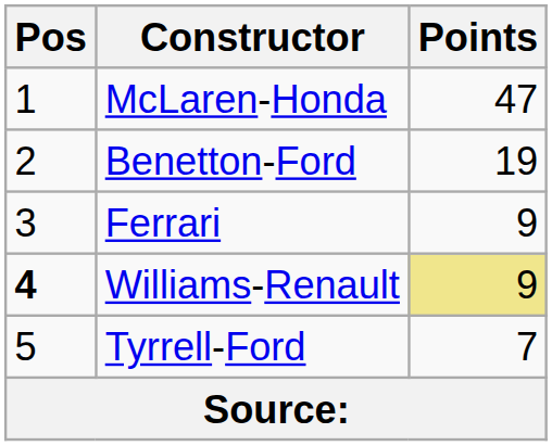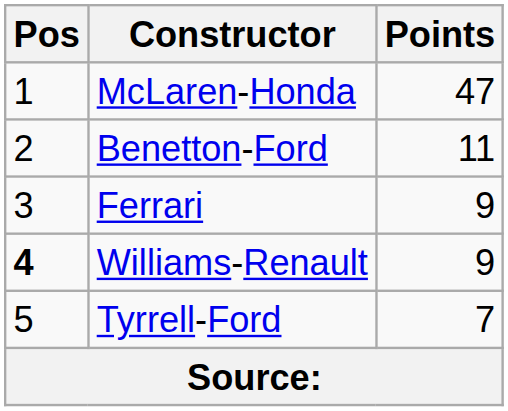 <table class="wikitable" style="font-size: 95%;">
 <tr>
 <th>Pos</th>
 <th>Constructor</th>
 <th>Points</th>
 </tr>
 <tr>
 <td>1</td>
 <td> <a href='#'>McLaren</a>-<a href='#'>Honda</a></td>
 <td align=right>47</td>
 </tr>
 <tr>
 <td>2</td>
 <td> <a href='#'>Benetton</a>-<a href='#'>Ford</a></td>
-<td align=right>19</td>
+<td align=right>11</td>
 </tr>
 <tr>
 <td>3</td>
 <td> <a href='#'>Ferrari</a></td>
 <td align=right>9</td>
 </tr>
 <tr>
 <td><strong>4</strong></td>
 <td> <a href='#'>Williams</a>-<a href='#'>Renault</a></td>
-<td align=right style="background: khaki;">9</td>
+<td align=right>9</td>
 </tr>
 <tr>
 <td>5</td>
 <td> <a href='#'>Tyrrell</a>-<a href='#'>Ford</a></td>
 <td align=right>7</td>
 </tr>
 <tr>
 <th colspan=4>Source: </th>
 </tr>
 </table>
